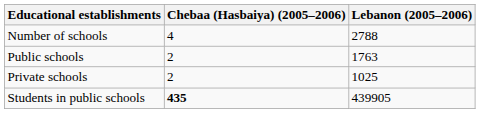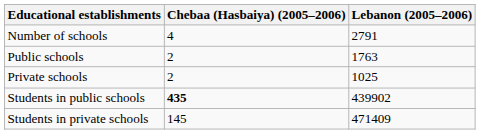 <table class="wikitable">
 <tr>
 <th>Educational establishments</th>
 <th>Chebaa (Hasbaiya) (2005–2006)</th>
 <th>Lebanon (2005–2006)</th>
 </tr>
 <tr>
 <td>Number of schools</td>
 <td>4</td>
-<td>2788</td>
+<td>2791</td>
 </tr>
 <tr>
 <td>Public schools</td>
 <td>2</td>
 <td>1763</td>
 </tr>
 <tr>
 <td>Private schools</td>
 <td>2</td>
 <td>1025</td>
 </tr>
 <tr>
 <td>Students in public schools</td>
 <td><strong>435</strong></td>
-<td>439905</td>
+<td>439902</td>
+</tr>
+<tr>
+<td>Students in private schools</td>
+<td>145</td>
+<td>471409</td>
 </tr>
 </table>
